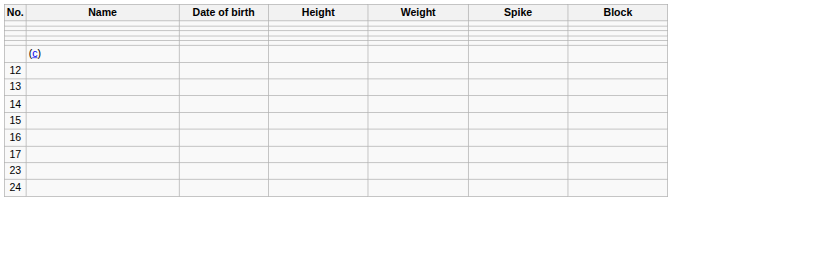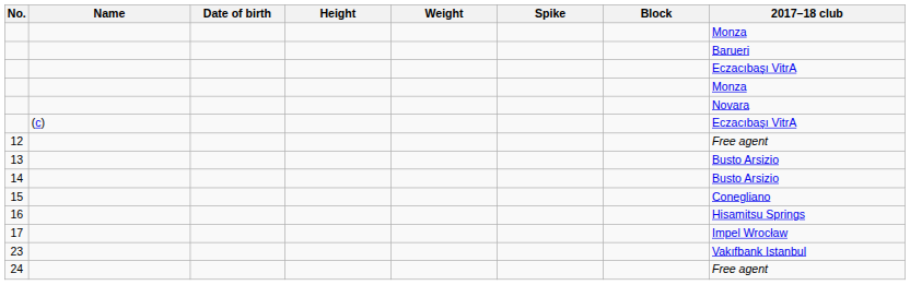 <table class="wikitable sortable" style="font-size:100%; text-align:center;">
 <tr>
 <th>No.</th>
 <th style="width:14em">Name</th>
 <th style="width:8em">Date of birth</th>
 <th style="width:9em">Height</th>
 <th style="width:9em">Weight</th>
 <th style="width:9em">Spike</th>
 <th style="width:9em">Block</th>
+<th style="width:17em">2017–18 club</th>
 </tr>
 <tr>
 <td></td>
 <td align=left></td>
 <td align=right></td>
 <td></td>
 <td></td>
 <td></td>
 <td></td>
+<td align=left> <a href='#'>Monza</a></td>
 </tr>
 <tr>
 <td></td>
 <td align=left></td>
 <td align=right></td>
 <td></td>
 <td></td>
 <td></td>
 <td></td>
+<td align=left> <a href='#'>Barueri</a></td>
 </tr>
 <tr>
 <td></td>
 <td align=left></td>
 <td align=right></td>
 <td></td>
 <td></td>
 <td></td>
 <td></td>
+<td align=left> <a href='#'>Eczacıbaşı VitrA</a></td>
 </tr>
 <tr>
 <td></td>
 <td align=left></td>
 <td align=right></td>
 <td></td>
 <td></td>
 <td></td>
 <td></td>
+<td align=left> <a href='#'>Monza</a></td>
 </tr>
 <tr>
 <td></td>
 <td align=left></td>
 <td align=right></td>
 <td></td>
 <td></td>
 <td></td>
 <td></td>
+<td align=left> <a href='#'>Novara</a></td>
 </tr>
 <tr>
 <td></td>
 <td align=left> (<a href='#'>c</a>)</td>
 <td align=right></td>
 <td></td>
 <td></td>
 <td></td>
 <td></td>
+<td align=left> <a href='#'>Eczacıbaşı VitrA</a></td>
 </tr>
 <tr>
 <td>12</td>
 <td align=left></td>
 <td align=right></td>
 <td></td>
 <td></td>
 <td></td>
 <td></td>
+<td align=left><em>Free agent</em></td>
 </tr>
 <tr>
 <td>13</td>
 <td align=left></td>
 <td align=right></td>
 <td></td>
 <td></td>
 <td></td>
 <td></td>
+<td align=left> <a href='#'>Busto Arsizio</a></td>
 </tr>
 <tr>
 <td>14</td>
 <td align=left></td>
 <td align=right></td>
 <td></td>
 <td></td>
 <td></td>
 <td></td>
+<td align=left> <a href='#'>Busto Arsizio</a></td>
 </tr>
 <tr>
 <td>15</td>
 <td align=left></td>
 <td align=right></td>
 <td></td>
 <td></td>
 <td></td>
 <td></td>
+<td align=left> <a href='#'>Conegliano</a></td>
 </tr>
 <tr>
 <td>16</td>
 <td align=left></td>
 <td align=right></td>
 <td></td>
 <td></td>
 <td></td>
 <td></td>
+<td align=left> <a href='#'>Hisamitsu Springs</a></td>
 </tr>
 <tr>
 <td>17</td>
 <td align=left></td>
 <td align=right></td>
 <td></td>
 <td></td>
 <td></td>
 <td></td>
+<td align=left> <a href='#'>Impel Wrocław</a></td>
 </tr>
 <tr>
 <td>23</td>
 <td align=left></td>
 <td align=right></td>
 <td></td>
 <td></td>
 <td></td>
 <td></td>
+<td align=left> <a href='#'>Vakıfbank Istanbul</a></td>
 </tr>
 <tr>
 <td>24</td>
 <td align=left></td>
 <td align=right></td>
 <td></td>
 <td></td>
 <td></td>
 <td></td>
+<td align=left><em>Free agent</em></td>
 </tr>
 </table>
